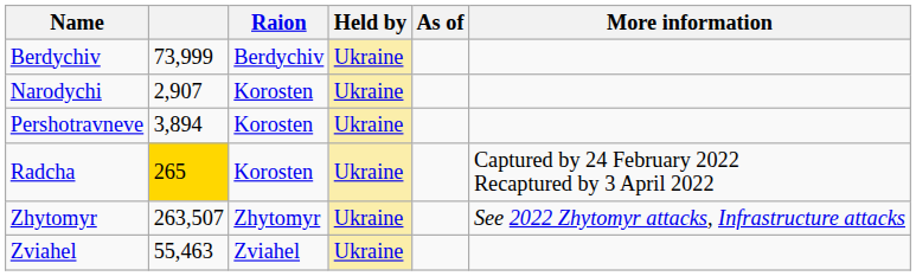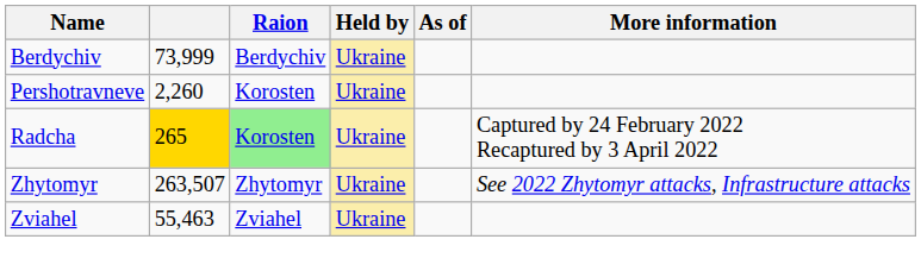 <table class="wikitable sortable">
 <tr>
 <th>Name</th>
 <th></th>
 <th><a href='#'>Raion</a></th>
 <th>Held by</th>
 <th class=sortable>As of</th>
 <th class=unsortable>More information</th>
 </tr>
 <tr>
 <td><a href='#'>Berdychiv</a></td>
 <td>73,999</td>
 <td><a href='#'>Berdychiv</a></td>
 <td style=background:#FFD70050><a href='#'>Ukraine</a></td>
 <td align=right></td>
 <td></td>
 </tr>
 <tr>
-<td><a href='#'>Narodychi</a></td>
-<td>2,907</td>
-<td><a href='#'>Korosten</a></td>
-<td style=background:#FFD70050><a href='#'>Ukraine</a></td>
-<td align=right></td>
-<td></td>
-</tr>
-<tr>
 <td><a href='#'>Pershotravneve</a></td>
-<td>3,894</td>
+<td>2,260</td>
 <td><a href='#'>Korosten</a></td>
 <td style=background:#FFD70050><a href='#'>Ukraine</a></td>
 <td align=right></td>
 </tr>
 <tr>
 <td><a href='#'>Radcha</a></td>
 <td style="background: gold;">265</td>
-<td><a href='#'>Korosten</a></td>
+<td style="background: lightgreen;"><a href='#'>Korosten</a></td>
 <td style=background:#FFD70050><a href='#'>Ukraine</a></td>
 <td align=right></td>
 <td>Captured by  24 February 2022 <br> Recaptured by  3 April 2022</td>
 </tr>
 <tr>
 <td><a href='#'>Zhytomyr</a></td>
 <td>263,507</td>
 <td><a href='#'>Zhytomyr</a></td>
 <td style=background:#FFD70050><a href='#'>Ukraine</a></td>
 <td align=right></td>
 <td><em>See <a href='#'>2022 Zhytomyr attacks</a>, <a href='#'>Infrastructure attacks</a></em></td>
 </tr>
 <tr>
 <td><a href='#'>Zviahel</a></td>
 <td>55,463</td>
 <td><a href='#'>Zviahel</a></td>
 <td style=background:#FFD70050><a href='#'>Ukraine</a></td>
 <td align=right></td>
 <td></td>
 </tr>
 </table>
